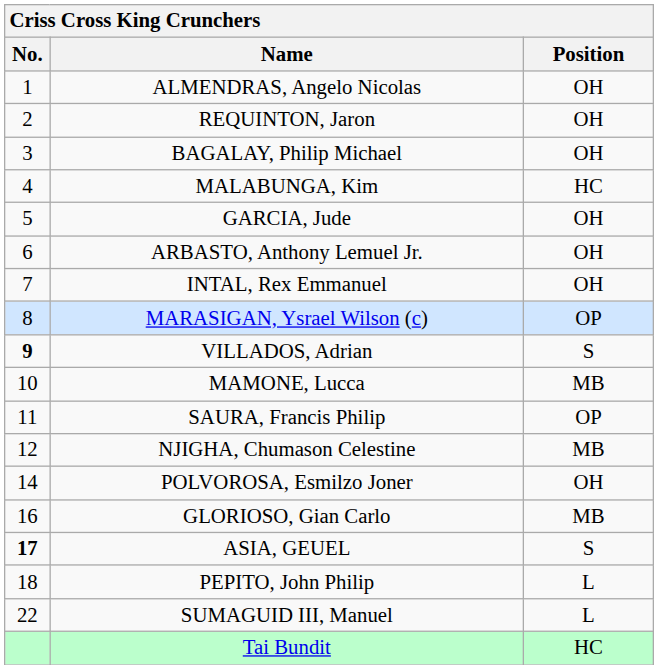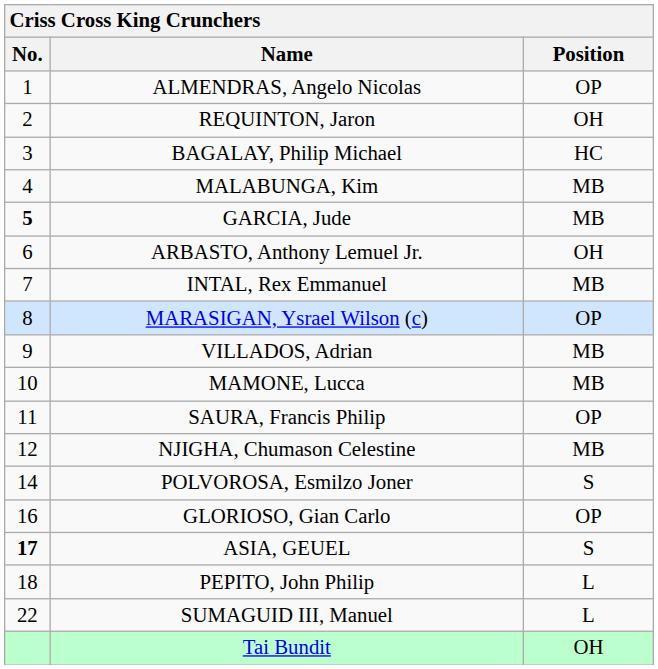 <table class='wikitable mw-collapsible mw-collapsed' style='text-align: center; width: 500px; border: none;'>
 <tr>
 <th style='text-align: left;' colspan=3>Criss Cross King Crunchers</th>
 </tr>
 <tr>
 <th style="width:7%">No.</th>
 <th>Name</th>
 <th style="width:20%">Position</th>
 </tr>
 <tr>
 <td>1</td>
 <td>ALMENDRAS, Angelo Nicolas</td>
-<td>OH</td>
+<td>OP</td>
 </tr>
 <tr>
 <td>2</td>
 <td>REQUINTON, Jaron</td>
 <td>OH</td>
 </tr>
 <tr>
 <td>3</td>
 <td>BAGALAY, Philip Michael</td>
-<td>OH</td>
+<td>HC</td>
 </tr>
 <tr>
 <td>4</td>
 <td>MALABUNGA, Kim</td>
-<td>HC</td>
+<td>MB</td>
 </tr>
 <tr>
-<td>5</td>
+<td><strong>5</strong></td>
 <td>GARCIA, Jude</td>
-<td>OH</td>
+<td>MB</td>
 </tr>
 <tr>
 <td>6</td>
 <td>ARBASTO, Anthony Lemuel Jr.</td>
 <td>OH</td>
 </tr>
 <tr>
 <td>7</td>
 <td>INTAL, Rex Emmanuel</td>
-<td>OH</td>
+<td>MB</td>
 </tr>
 <tr bgcolor=#DOE6FF>
 <td>8</td>
 <td><a href='#'>MARASIGAN, Ysrael Wilson</a> (<a href='#'>c</a>)</td>
 <td>OP</td>
 </tr>
 <tr>
-<td><strong>9</strong></td>
+<td>9</td>
 <td>VILLADOS, Adrian</td>
-<td>S</td>
+<td>MB</td>
 </tr>
 <tr>
 <td>10</td>
 <td>MAMONE, Lucca</td>
 <td>MB</td>
 </tr>
 <tr>
 <td>11</td>
 <td>SAURA, Francis Philip</td>
 <td>OP</td>
 </tr>
 <tr>
 <td>12</td>
 <td>NJIGHA, Chumason Celestine</td>
 <td>MB</td>
 </tr>
 <tr>
 <td>14</td>
 <td>POLVOROSA, Esmilzo Joner</td>
-<td>OH</td>
+<td>S</td>
 </tr>
 <tr>
 <td>16</td>
 <td>GLORIOSO, Gian Carlo</td>
-<td>MB</td>
+<td>OP</td>
 </tr>
 <tr>
 <td><strong>17</strong></td>
 <td>ASIA, GEUEL</td>
 <td>S</td>
 </tr>
 <tr>
 <td>18</td>
 <td>PEPITO, John Philip</td>
 <td>L</td>
 </tr>
 <tr>
 <td>22</td>
 <td>SUMAGUID III, Manuel</td>
 <td>L</td>
 </tr>
 <tr bgcolor=#BBFFCC>
 <td></td>
 <td><a href='#'>Tai Bundit</a></td>
-<td>HC</td>
+<td>OH</td>
 </tr>
 <tr>
 </tr>
 </table>
